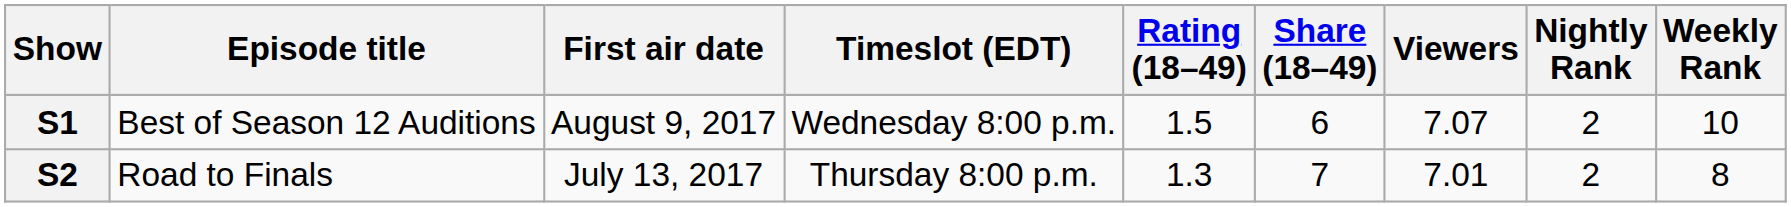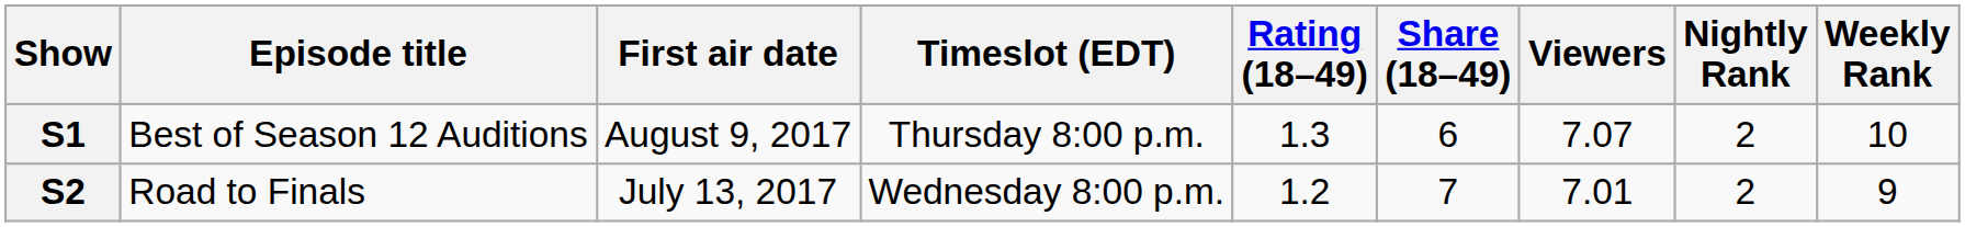 <table class="wikitable" style="text-align:center">
 <tr>
 <th>Show</th>
 <th>Episode title</th>
 <th>First air date</th>
 <th>Timeslot (EDT)</th>
 <th><a href='#'>Rating</a><br>(18–49)</th>
 <th><a href='#'>Share</a><br>(18–49)</th>
 <th>Viewers<br></th>
 <th>Nightly<br>Rank</th>
 <th>Weekly<br>Rank</th>
 </tr>
 <tr>
 <th>S1</th>
 <td style="text-align:left;">Best of Season 12 Auditions</td>
 <td>August 9, 2017</td>
-<td>Wednesday 8:00 p.m.</td>
-<td>1.5</td>
+<td>Thursday 8:00 p.m.</td>
+<td>1.3</td>
 <td>6</td>
 <td>7.07 </td>
 <td>2</td>
 <td>10 </td>
 </tr>
 <tr>
 <th>S2</th>
 <td style="text-align:left;">Road to Finals</td>
 <td>July 13, 2017</td>
-<td>Thursday 8:00 p.m.</td>
-<td>1.3</td>
+<td>Wednesday 8:00 p.m.</td>
+<td>1.2</td>
 <td>7</td>
 <td>7.01 </td>
 <td>2</td>
-<td>8 </td>
+<td>9 </td>
 </tr>
 </table>
